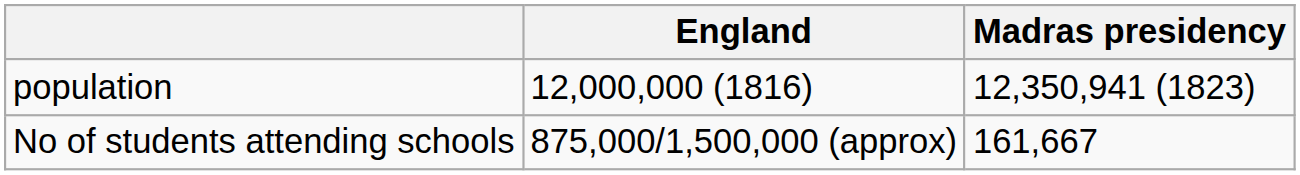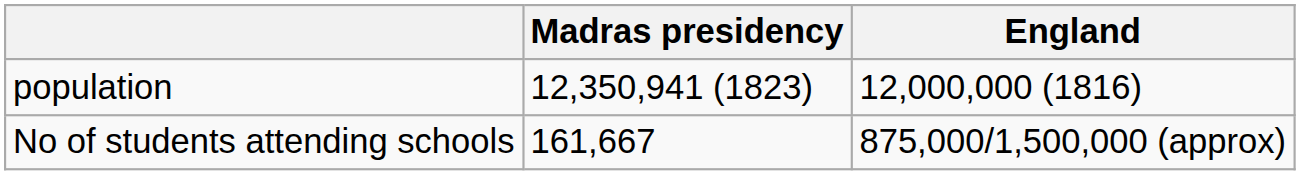 <table class="wikitable">
 <tr>
 <th></th>
+<th>Madras presidency</th>
 <th>England</th>
-<th>Madras presidency</th>
 </tr>
 <tr>
 <td>population</td>
+<td>12,350,941 (1823)</td>
 <td>12,000,000 (1816)</td>
-<td>12,350,941 (1823)</td>
 </tr>
 <tr>
 <td>No of students attending schools</td>
+<td>161,667</td>
 <td>875,000/1,500,000 (approx)</td>
-<td>161,667</td>
 </tr>
 </table>
